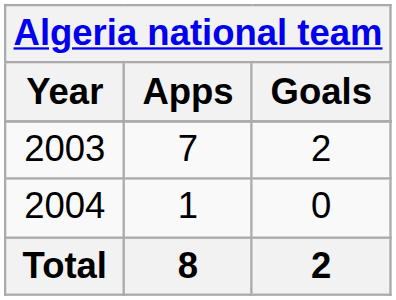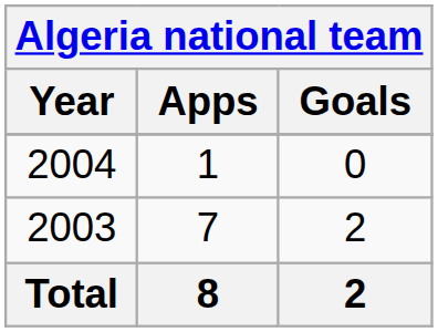 <table class="wikitable" style="text-align:center">
 <tr>
 <th colspan=3><a href='#'>Algeria national team</a></th>
 </tr>
 <tr>
 <th>Year</th>
 <th>Apps</th>
 <th>Goals</th>
 </tr>
 <tr>
 </tr>
 <tr>
+<td>2004</td>
+<td>1</td>
+<td>0</td>
+</tr>
+<tr>
 <td>2003</td>
 <td>7</td>
 <td>2</td>
-</tr>
-<tr>
-<td>2004</td>
-<td>1</td>
-<td>0</td>
 </tr>
 <tr>
 <th>Total</th>
 <th>8</th>
 <th>2</th>
 </tr>
 </table>
